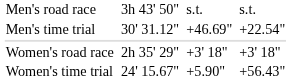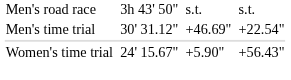 <table>
 <tr>
 <td>Men's road race<br></td>
 <td></td>
 <td>3h 43' 50"</td>
 <td></td>
 <td>s.t.</td>
 <td></td>
 <td>s.t.</td>
 </tr>
 <tr>
 <td>Men's time trial<br></td>
 <td></td>
 <td>30' 31.12"</td>
 <td></td>
 <td>+46.69"</td>
 <td></td>
 <td>+22.54"</td>
 </tr>
 <tr bgcolor=#DDDDDD>
 <td colspan=7></td>
 </tr>
 <tr>
-<td>Women's road race<br></td>
-<td></td>
-<td>2h 35' 29"</td>
-<td></td>
-<td>+3' 18"</td>
-<td></td>
-<td>+3' 18"</td>
-</tr>
-<tr>
 <td>Women's time trial<br></td>
 <td></td>
 <td>24' 15.67"</td>
 <td></td>
 <td>+5.90"</td>
 <td></td>
 <td>+56.43"</td>
 </tr>
 </table>
